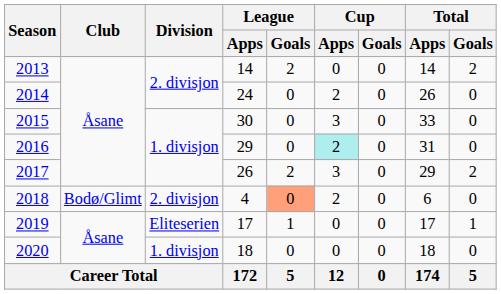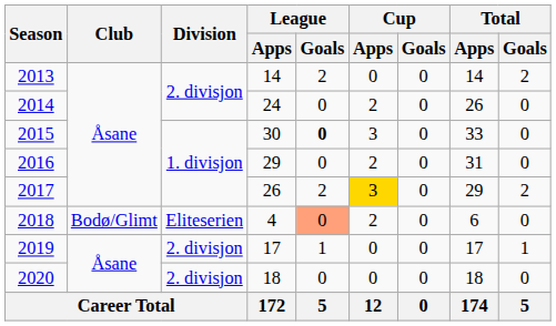 <table class="wikitable" style="text-align: center;">
 <tr>
 <th rowspan="2">Season</th>
 <th rowspan="2">Club</th>
 <th rowspan="2">Division</th>
 <th colspan="2">League</th>
 <th colspan="2">Cup</th>
 <th colspan="2">Total</th>
 </tr>
 <tr>
 <th>Apps</th>
 <th>Goals</th>
 <th>Apps</th>
 <th>Goals</th>
 <th>Apps</th>
 <th>Goals</th>
 </tr>
 <tr>
 <td><a href='#'>2013</a></td>
 <td rowspan="5" valign="center"><a href='#'>Åsane</a></td>
 <td rowspan="2" valign="center"><a href='#'>2. divisjon</a></td>
 <td>14</td>
 <td>2</td>
 <td>0</td>
 <td>0</td>
 <td>14</td>
 <td>2</td>
 </tr>
 <tr>
 <td><a href='#'>2014</a></td>
 <td>24</td>
 <td>0</td>
 <td>2</td>
 <td>0</td>
 <td>26</td>
 <td>0</td>
 </tr>
 <tr>
 <td><a href='#'>2015</a></td>
 <td rowspan="3" valign="center"><a href='#'>1. divisjon</a></td>
 <td>30</td>
-<td>0</td>
+<td><strong>0</strong></td>
 <td>3</td>
 <td>0</td>
 <td>33</td>
 <td>0</td>
 </tr>
 <tr>
 <td><a href='#'>2016</a></td>
 <td>29</td>
 <td>0</td>
-<td style="background: paleturquoise;">2</td>
+<td>2</td>
 <td>0</td>
 <td>31</td>
 <td>0</td>
 </tr>
 <tr>
 <td><a href='#'>2017</a></td>
 <td>26</td>
 <td>2</td>
-<td>3</td>
+<td style="background: gold;">3</td>
 <td>0</td>
 <td>29</td>
 <td>2</td>
 </tr>
 <tr>
 <td><a href='#'>2018</a></td>
 <td rowspan="1" valign="center"><a href='#'>Bodø/Glimt</a></td>
-<td rowspan="1" valign="center"><a href='#'>2. divisjon</a></td>
+<td rowspan="1" valign="center"><a href='#'>Eliteserien</a></td>
 <td>4</td>
 <td style="background: lightsalmon;">0</td>
 <td>2</td>
 <td>0</td>
 <td>6</td>
 <td>0</td>
 </tr>
 <tr>
 <td><a href='#'>2019</a></td>
 <td rowspan="2" valign="center"><a href='#'>Åsane</a></td>
-<td rowspan="1" valign="center"><a href='#'>Eliteserien</a></td>
+<td rowspan="1" valign="center"><a href='#'>2. divisjon</a></td>
 <td>17</td>
 <td>1</td>
 <td>0</td>
 <td>0</td>
 <td>17</td>
 <td>1</td>
 </tr>
 <tr>
 <td><a href='#'>2020</a></td>
-<td rowspan="1" valign="center"><a href='#'>1. divisjon</a></td>
+<td rowspan="1" valign="center"><a href='#'>2. divisjon</a></td>
 <td>18</td>
 <td>0</td>
 <td>0</td>
 <td>0</td>
 <td>18</td>
 <td>0</td>
 </tr>
 <tr>
 <th colspan="3">Career Total</th>
 <th>172</th>
 <th>5</th>
 <th>12</th>
 <th>0</th>
 <th>174</th>
 <th>5</th>
 </tr>
 </table>
